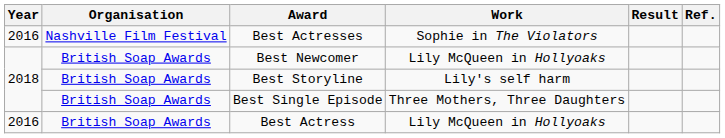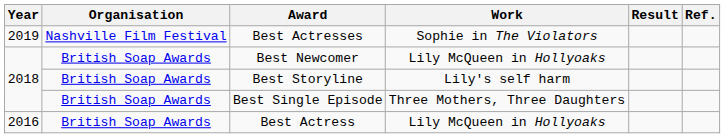 <table class="wikitable plainrowheaders" style="text-align:center;">
 <tr>
 <th>Year</th>
 <th>Organisation</th>
 <th>Award</th>
 <th>Work</th>
 <th>Result</th>
 <th>Ref.</th>
 </tr>
 <tr>
-<td>2016</td>
+<td>2019</td>
 <td><a href='#'>Nashville Film Festival</a></td>
 <td>Best Actresses</td>
 <td>Sophie in <em>The Violators</em></td>
 <td></td>
 <td></td>
 </tr>
 <tr>
 <td rowspan="3">2018</td>
 <td><a href='#'>British Soap Awards</a></td>
 <td>Best Newcomer</td>
 <td>Lily McQueen in <em>Hollyoaks</em></td>
 <td></td>
 <td></td>
 </tr>
 <tr>
 <td><a href='#'>British Soap Awards</a></td>
 <td>Best Storyline</td>
 <td>Lily's self harm</td>
 <td></td>
 <td></td>
 </tr>
 <tr>
 <td><a href='#'>British Soap Awards</a></td>
 <td>Best Single Episode</td>
 <td>Three Mothers, Three Daughters</td>
 <td></td>
 <td></td>
 </tr>
 <tr>
 <td>2016</td>
 <td><a href='#'>British Soap Awards</a></td>
 <td>Best Actress</td>
 <td>Lily McQueen in <em>Hollyoaks</em></td>
 <td></td>
 <td></td>
 </tr>
 </table>
